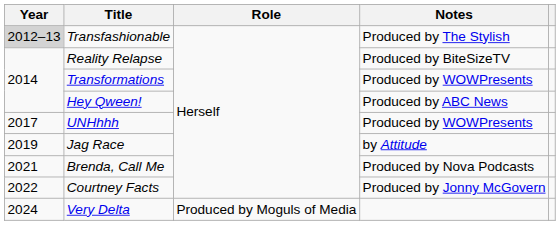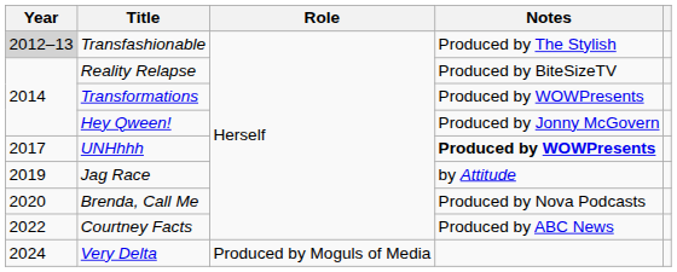 <table class="wikitable plainrowheaders" style="text-align:left;">
 <tr>
 <th>Year</th>
 <th>Title</th>
 <th>Role</th>
 <th>Notes</th>
 <th></th>
 </tr>
 <tr>
 <td style="background: lightgrey;">2012–13</td>
 <td><em>Transfashionable</em></td>
 <td rowspan="8">Herself</td>
 <td>Produced by <a href='#'>The Stylish</a></td>
 <td></td>
 </tr>
 <tr>
 <td rowspan="3">2014</td>
 <td><em>Reality Relapse</em></td>
 <td>Produced by BiteSizeTV</td>
 <td></td>
 </tr>
 <tr>
 <td><em><a href='#'>Transformations</a></em></td>
 <td>Produced by <a href='#'>WOWPresents</a></td>
 <td></td>
 </tr>
 <tr>
 <td><em><a href='#'>Hey Qween!</a></em></td>
-<td>Produced by <a href='#'>ABC News</a></td>
+<td>Produced by <a href='#'>Jonny McGovern</a></td>
 <td></td>
 </tr>
 <tr>
 <td>2017</td>
 <td><em><a href='#'>UNHhhh</a></em></td>
-<td>Produced by <a href='#'>WOWPresents</a></td>
+<td><strong>Produced by <a href='#'>WOWPresents</a></strong></td>
 <td></td>
 </tr>
 <tr>
 <td>2019</td>
 <td><em>Jag Race</em></td>
 <td>by <em><a href='#'>Attitude</a></em></td>
 <td></td>
 </tr>
 <tr>
-<td>2021</td>
+<td>2020</td>
 <td><em>Brenda, Call Me</em></td>
 <td>Produced by Nova Podcasts</td>
 <td></td>
 </tr>
 <tr>
 <td>2022</td>
 <td><em>Courtney Facts</em></td>
-<td>Produced by <a href='#'>Jonny McGovern</a></td>
+<td>Produced by <a href='#'>ABC News</a></td>
 <td></td>
 </tr>
 <tr>
 <td>2024</td>
 <td><em><a href='#'>Very Delta</a></em></td>
 <td>Produced by Moguls of Media</td>
 <td></td>
 </tr>
 </table>
